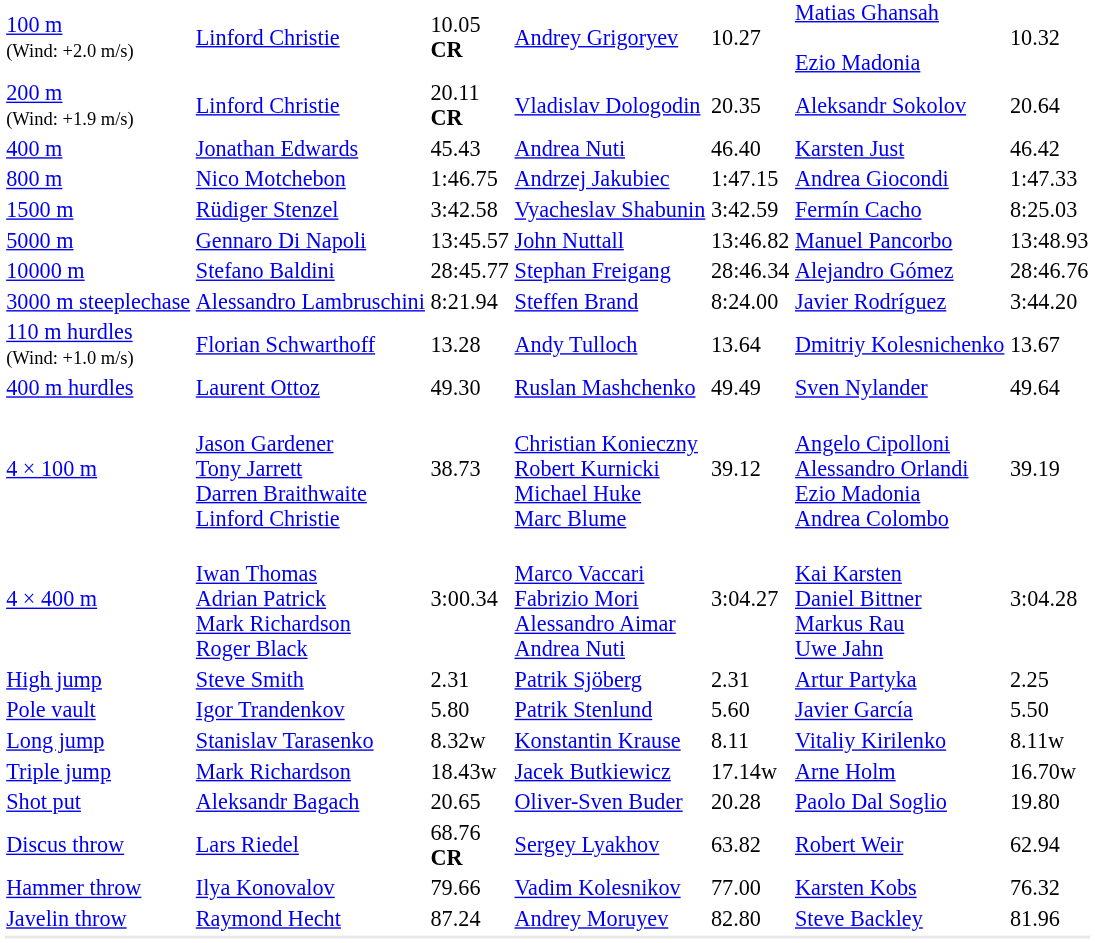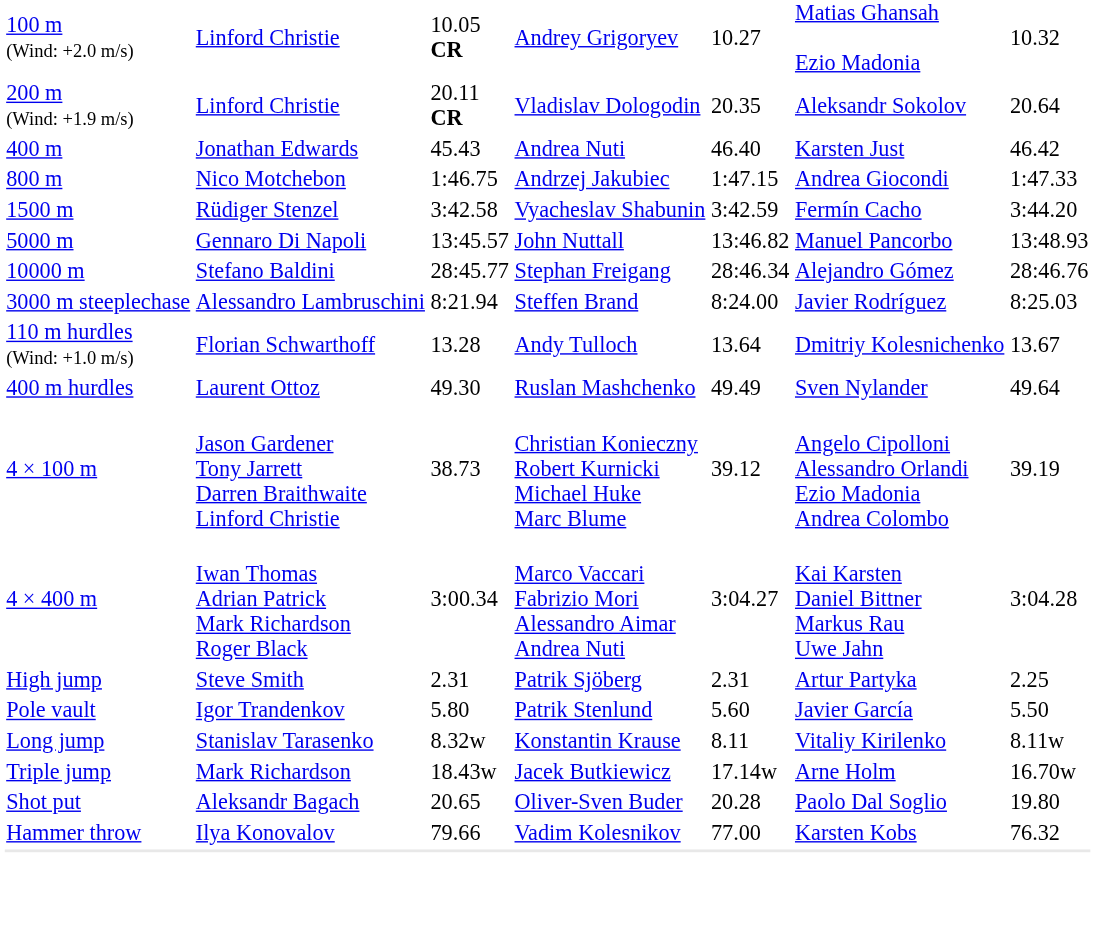 <table>
 <tr>
 <td><a href='#'>100 m</a><br><small>(Wind: +2.0 m/s)</small></td>
 <td><a href='#'>Linford Christie</a><br></td>
 <td>10.05<br><strong>CR</strong></td>
 <td><a href='#'>Andrey Grigoryev</a><br></td>
 <td>10.27</td>
 <td><a href='#'>Matias Ghansah</a><br><br><a href='#'>Ezio Madonia</a><br></td>
 <td>10.32</td>
 </tr>
 <tr>
 <td><a href='#'>200 m</a><br><small>(Wind: +1.9 m/s)</small></td>
 <td><a href='#'>Linford Christie</a><br></td>
 <td>20.11<br><strong>CR</strong></td>
 <td><a href='#'>Vladislav Dologodin</a><br></td>
 <td>20.35</td>
 <td><a href='#'>Aleksandr Sokolov</a><br></td>
 <td>20.64</td>
 </tr>
 <tr>
 <td><a href='#'>400 m</a></td>
 <td><a href='#'>Jonathan Edwards</a><br></td>
 <td>45.43</td>
 <td><a href='#'>Andrea Nuti</a><br></td>
 <td>46.40</td>
 <td><a href='#'>Karsten Just</a><br></td>
 <td>46.42</td>
 </tr>
 <tr>
 <td><a href='#'>800 m</a></td>
 <td><a href='#'>Nico Motchebon</a><br></td>
 <td>1:46.75</td>
 <td><a href='#'>Andrzej Jakubiec</a><br></td>
 <td>1:47.15</td>
 <td><a href='#'>Andrea Giocondi</a><br></td>
 <td>1:47.33</td>
 </tr>
 <tr>
 <td><a href='#'>1500 m</a></td>
 <td><a href='#'>Rüdiger Stenzel</a><br></td>
 <td>3:42.58</td>
 <td><a href='#'>Vyacheslav Shabunin</a><br></td>
 <td>3:42.59</td>
 <td><a href='#'>Fermín Cacho</a><br></td>
-<td>8:25.03</td>
+<td>3:44.20</td>
 </tr>
 <tr>
 <td><a href='#'>5000 m</a></td>
 <td><a href='#'>Gennaro Di Napoli</a><br></td>
 <td>13:45.57</td>
 <td><a href='#'>John Nuttall</a><br></td>
 <td>13:46.82</td>
 <td><a href='#'>Manuel Pancorbo</a><br></td>
 <td>13:48.93</td>
 </tr>
 <tr>
 <td><a href='#'>10000 m</a></td>
 <td><a href='#'>Stefano Baldini</a><br></td>
 <td>28:45.77</td>
 <td><a href='#'>Stephan Freigang</a><br></td>
 <td>28:46.34</td>
 <td><a href='#'>Alejandro Gómez</a><br></td>
 <td>28:46.76</td>
 </tr>
 <tr>
 <td><a href='#'>3000 m steeplechase</a></td>
 <td><a href='#'>Alessandro Lambruschini</a><br></td>
 <td>8:21.94</td>
 <td><a href='#'>Steffen Brand</a><br></td>
 <td>8:24.00</td>
 <td><a href='#'>Javier Rodríguez</a><br></td>
-<td>3:44.20</td>
+<td>8:25.03</td>
 </tr>
 <tr>
 <td><a href='#'>110 m hurdles</a><br><small>(Wind: +1.0 m/s)</small></td>
 <td><a href='#'>Florian Schwarthoff</a><br></td>
 <td>13.28</td>
 <td><a href='#'>Andy Tulloch</a><br></td>
 <td>13.64</td>
 <td><a href='#'>Dmitriy Kolesnichenko</a><br></td>
 <td>13.67</td>
 </tr>
 <tr>
 <td><a href='#'>400 m hurdles</a></td>
 <td><a href='#'>Laurent Ottoz</a><br></td>
 <td>49.30</td>
 <td><a href='#'>Ruslan Mashchenko</a><br></td>
 <td>49.49</td>
 <td><a href='#'>Sven Nylander</a><br></td>
 <td>49.64</td>
 </tr>
 <tr>
 <td><a href='#'>4 × 100 m</a></td>
 <td><br><a href='#'>Jason Gardener</a><br><a href='#'>Tony Jarrett</a><br><a href='#'>Darren Braithwaite</a><br><a href='#'>Linford Christie</a></td>
 <td>38.73</td>
 <td><br><a href='#'>Christian Konieczny</a><br><a href='#'>Robert Kurnicki</a><br><a href='#'>Michael Huke</a><br><a href='#'>Marc Blume</a></td>
 <td>39.12</td>
 <td><br><a href='#'>Angelo Cipolloni</a><br><a href='#'>Alessandro Orlandi</a><br><a href='#'>Ezio Madonia</a><br><a href='#'>Andrea Colombo</a></td>
 <td>39.19</td>
 </tr>
 <tr>
 <td><a href='#'>4 × 400 m</a></td>
 <td><br><a href='#'>Iwan Thomas</a><br><a href='#'>Adrian Patrick</a><br><a href='#'>Mark Richardson</a><br><a href='#'>Roger Black</a></td>
 <td>3:00.34</td>
 <td><br><a href='#'>Marco Vaccari</a><br><a href='#'>Fabrizio Mori</a><br><a href='#'>Alessandro Aimar</a><br><a href='#'>Andrea Nuti</a></td>
 <td>3:04.27</td>
 <td><br><a href='#'>Kai Karsten</a><br><a href='#'>Daniel Bittner</a><br><a href='#'>Markus Rau</a><br><a href='#'>Uwe Jahn</a></td>
 <td>3:04.28</td>
 </tr>
 <tr>
 <td><a href='#'>High jump</a></td>
 <td><a href='#'>Steve Smith</a><br></td>
 <td>2.31</td>
 <td><a href='#'>Patrik Sjöberg</a><br></td>
 <td>2.31</td>
 <td><a href='#'>Artur Partyka</a><br></td>
 <td>2.25</td>
 </tr>
 <tr>
 <td><a href='#'>Pole vault</a></td>
 <td><a href='#'>Igor Trandenkov</a><br></td>
 <td>5.80</td>
 <td><a href='#'>Patrik Stenlund</a><br></td>
 <td>5.60</td>
 <td><a href='#'>Javier García</a><br></td>
 <td>5.50</td>
 </tr>
 <tr>
 <td><a href='#'>Long jump</a></td>
 <td><a href='#'>Stanislav Tarasenko</a><br></td>
 <td>8.32w</td>
 <td><a href='#'>Konstantin Krause</a><br></td>
 <td>8.11</td>
 <td><a href='#'>Vitaliy Kirilenko</a><br></td>
 <td>8.11w</td>
 </tr>
 <tr>
 <td><a href='#'>Triple jump</a></td>
 <td><a href='#'>Mark Richardson</a><br></td>
 <td>18.43w</td>
 <td><a href='#'>Jacek Butkiewicz</a><br></td>
 <td>17.14w</td>
 <td><a href='#'>Arne Holm</a><br></td>
 <td>16.70w</td>
 </tr>
 <tr>
 <td><a href='#'>Shot put</a></td>
 <td><a href='#'>Aleksandr Bagach</a><br></td>
 <td>20.65</td>
 <td><a href='#'>Oliver-Sven Buder</a><br></td>
 <td>20.28</td>
 <td><a href='#'>Paolo Dal Soglio</a><br></td>
 <td>19.80</td>
 </tr>
 <tr>
-<td><a href='#'>Discus throw</a></td>
-<td><a href='#'>Lars Riedel</a><br></td>
-<td>68.76<br><strong>CR</strong></td>
-<td><a href='#'>Sergey Lyakhov</a><br></td>
-<td>63.82</td>
-<td><a href='#'>Robert Weir</a><br></td>
-<td>62.94</td>
-</tr>
-<tr>
 <td><a href='#'>Hammer throw</a></td>
 <td><a href='#'>Ilya Konovalov</a><br></td>
 <td>79.66</td>
 <td><a href='#'>Vadim Kolesnikov</a><br></td>
 <td>77.00</td>
 <td><a href='#'>Karsten Kobs</a><br></td>
 <td>76.32</td>
 </tr>
-<tr>
-<td><a href='#'>Javelin throw</a></td>
-<td><a href='#'>Raymond Hecht</a><br></td>
-<td>87.24</td>
-<td><a href='#'>Andrey Moruyev</a><br></td>
-<td>82.80</td>
-<td><a href='#'>Steve Backley </a><br></td>
-<td>81.96</td>
-</tr>
 <tr style="background:#e8e8e8;">
 <td colspan=7></td>
 </tr>
 </table>
